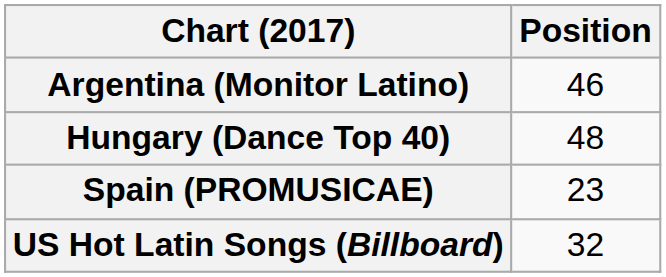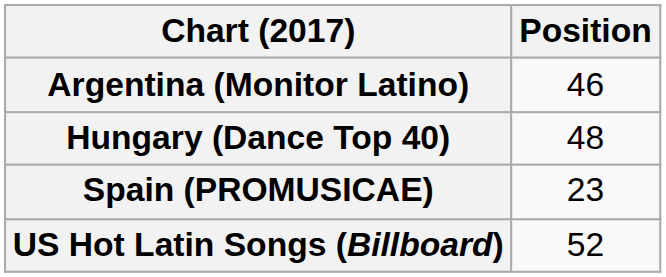 <table class="wikitable plainrowheaders sortable" style="text-align:center">
 <tr>
 <th scope="col">Chart (2017)</th>
 <th scope="col">Position</th>
 </tr>
 <tr>
 <th scope="row">Argentina (Monitor Latino)</th>
 <td>46</td>
 </tr>
 <tr>
 <th scope="row">Hungary (Dance Top 40)</th>
 <td>48</td>
 </tr>
 <tr>
 <th scope="row">Spain (PROMUSICAE)</th>
 <td>23</td>
 </tr>
 <tr>
 <th scope="row">US Hot Latin Songs (<em>Billboard</em>)</th>
-<td>32</td>
+<td>52</td>
 </tr>
 </table>
